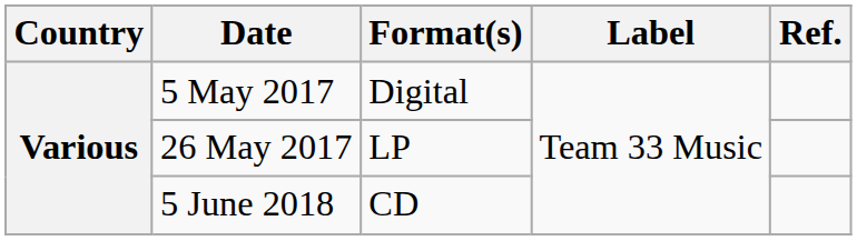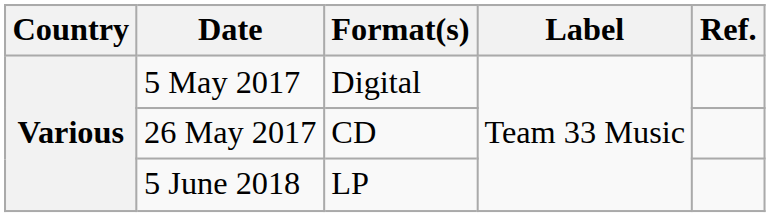 <table class="wikitable plainrowheaders">
 <tr>
 <th scope="col">Country</th>
 <th scope="col">Date</th>
 <th scope="col">Format(s)</th>
 <th scope="col">Label</th>
 <th scope="col">Ref.</th>
 </tr>
 <tr>
 <th scope="row" rowspan="3">Various</th>
 <td>5 May 2017</td>
 <td>Digital</td>
 <td rowspan="3">Team 33 Music</td>
 <td></td>
 </tr>
 <tr>
 <td>26 May 2017</td>
-<td>LP</td>
+<td>CD</td>
 <td></td>
 </tr>
 <tr>
 <td>5 June 2018</td>
-<td>CD</td>
+<td>LP</td>
 <td></td>
 </tr>
 </table>
